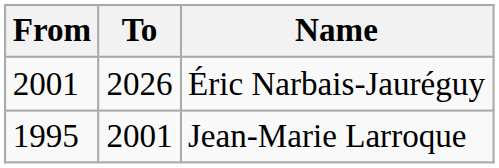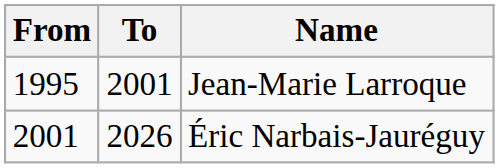 <table class="wikitable">
 <tr>
 <th>From</th>
 <th>To</th>
 <th>Name</th>
 </tr>
 <tr>
+<td>1995</td>
+<td>2001</td>
+<td>Jean-Marie Larroque</td>
+</tr>
+<tr>
 <td>2001</td>
 <td>2026</td>
 <td>Éric Narbais-Jauréguy</td>
 </tr>
-<tr>
-<td>1995</td>
-<td>2001</td>
-<td>Jean-Marie Larroque</td>
-</tr>
 </table>
